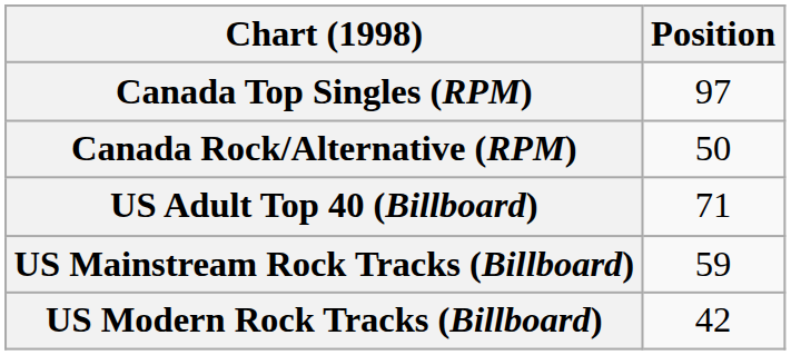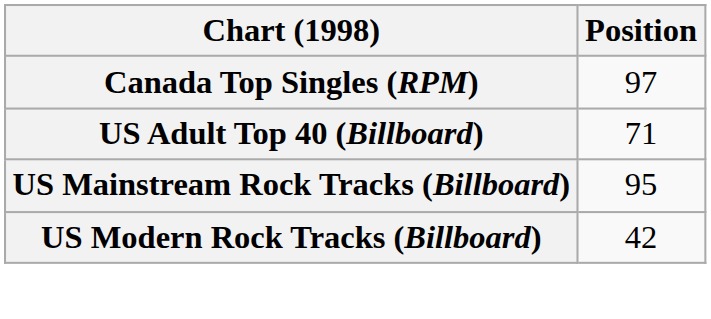 <table class="wikitable sortable plainrowheaders" style="text-align:center">
 <tr>
 <th scope="col">Chart (1998)</th>
 <th scope="col">Position</th>
 </tr>
 <tr>
 <th scope="row">Canada Top Singles (<em>RPM</em>)</th>
 <td>97</td>
 </tr>
 <tr>
-<th scope="row">Canada Rock/Alternative (<em>RPM</em>)</th>
-<td>50</td>
-</tr>
-<tr>
 <th scope="row">US Adult Top 40 (<em>Billboard</em>)</th>
 <td>71</td>
 </tr>
 <tr>
 <th scope="row">US Mainstream Rock Tracks (<em>Billboard</em>)</th>
-<td>59</td>
+<td>95</td>
 </tr>
 <tr>
 <th scope="row">US Modern Rock Tracks (<em>Billboard</em>)</th>
 <td>42</td>
 </tr>
 </table>
